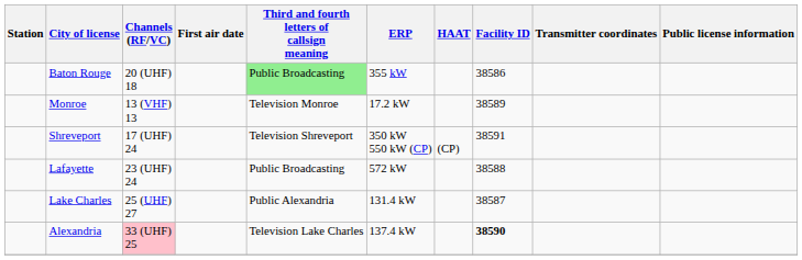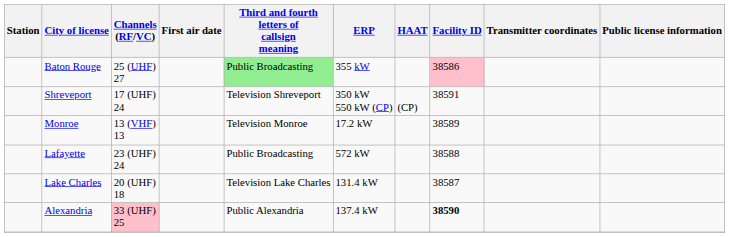 <table class="sortable wikitable">
 <tr>
 <th>Station</th>
 <th><a href='#'>City of license</a></th>
 <th><a href='#'>Channels</a><br>(<a href='#'>RF</a>/<a href='#'>VC</a>)</th>
 <th>First air date</th>
 <th><a href='#'>Third and fourth<br>letters of<br>callsign <br>meaning</a></th>
 <th><a href='#'>ERP</a></th>
 <th><a href='#'>HAAT</a></th>
 <th><a href='#'>Facility ID</a></th>
 <th>Transmitter coordinates</th>
 <th>Public license information</th>
 </tr>
 <tr style="vertical-align: top; text-align: left;">
 <td></td>
 <td><a href='#'>Baton Rouge</a></td>
-<td>20 (UHF)<br>18</td>
+<td>25 (<a href='#'>UHF</a>)<br>27</td>
 <td></td>
 <td style="background: lightgreen;">Public Broadcasting</td>
 <td>355 <a href='#'>kW</a></td>
 <td></td>
-<td>38586</td>
+<td style="background: pink;">38586</td>
+<td></td>
+<td><br></td>
+</tr>
+<tr style="vertical-align: top; text-align: left;">
+<td></td>
+<td><a href='#'>Shreveport</a><br></td>
+<td>17 (UHF)<br>24</td>
+<td></td>
+<td>Television Shreveport</td>
+<td>350 kW<br>550 kW (<a href='#'>CP</a>)</td>
+<td><br> (CP)</td>
+<td>38591</td>
 <td></td>
 <td><br></td>
 </tr>
 <tr style="vertical-align: top; text-align: left;">
 <td></td>
 <td><a href='#'>Monroe</a><br></td>
 <td>13 (<a href='#'>VHF</a>)<br>13</td>
 <td></td>
 <td>Television Monroe</td>
 <td>17.2 kW</td>
 <td></td>
 <td>38589</td>
-<td></td>
-<td><br></td>
-</tr>
-<tr style="vertical-align: top; text-align: left;">
-<td></td>
-<td><a href='#'>Shreveport</a><br></td>
-<td>17 (UHF)<br>24</td>
-<td></td>
-<td>Television Shreveport</td>
-<td>350 kW<br>550 kW (<a href='#'>CP</a>)</td>
-<td><br> (CP)</td>
-<td>38591</td>
 <td></td>
 <td><br></td>
 </tr>
 <tr style="vertical-align: top; text-align: left;">
 <td></td>
 <td><a href='#'>Lafayette</a></td>
 <td>23 (UHF)<br>24</td>
 <td></td>
 <td>Public Broadcasting</td>
 <td>572 kW</td>
 <td></td>
 <td>38588</td>
 <td></td>
 <td><br></td>
 </tr>
 <tr style="vertical-align: top; text-align: left;">
 <td></td>
 <td><a href='#'>Lake Charles</a><br></td>
-<td>25 (<a href='#'>UHF</a>)<br>27</td>
+<td>20 (UHF)<br>18</td>
 <td></td>
-<td>Public Alexandria</td>
+<td>Television Lake Charles</td>
 <td>131.4 kW</td>
 <td></td>
 <td>38587</td>
 <td></td>
 <td><br></td>
 </tr>
 <tr style="vertical-align: top; text-align: left;">
 <td></td>
 <td><a href='#'>Alexandria</a><br></td>
 <td style="background: pink;">33 (UHF)<br>25</td>
 <td></td>
-<td>Television Lake Charles</td>
+<td>Public Alexandria</td>
 <td>137.4 kW</td>
 <td></td>
 <td><strong>38590</strong></td>
 <td></td>
 <td><br></td>
 </tr>
 <tr style="vertical-align: top; text-align: left;">
 </tr>
 </table>
